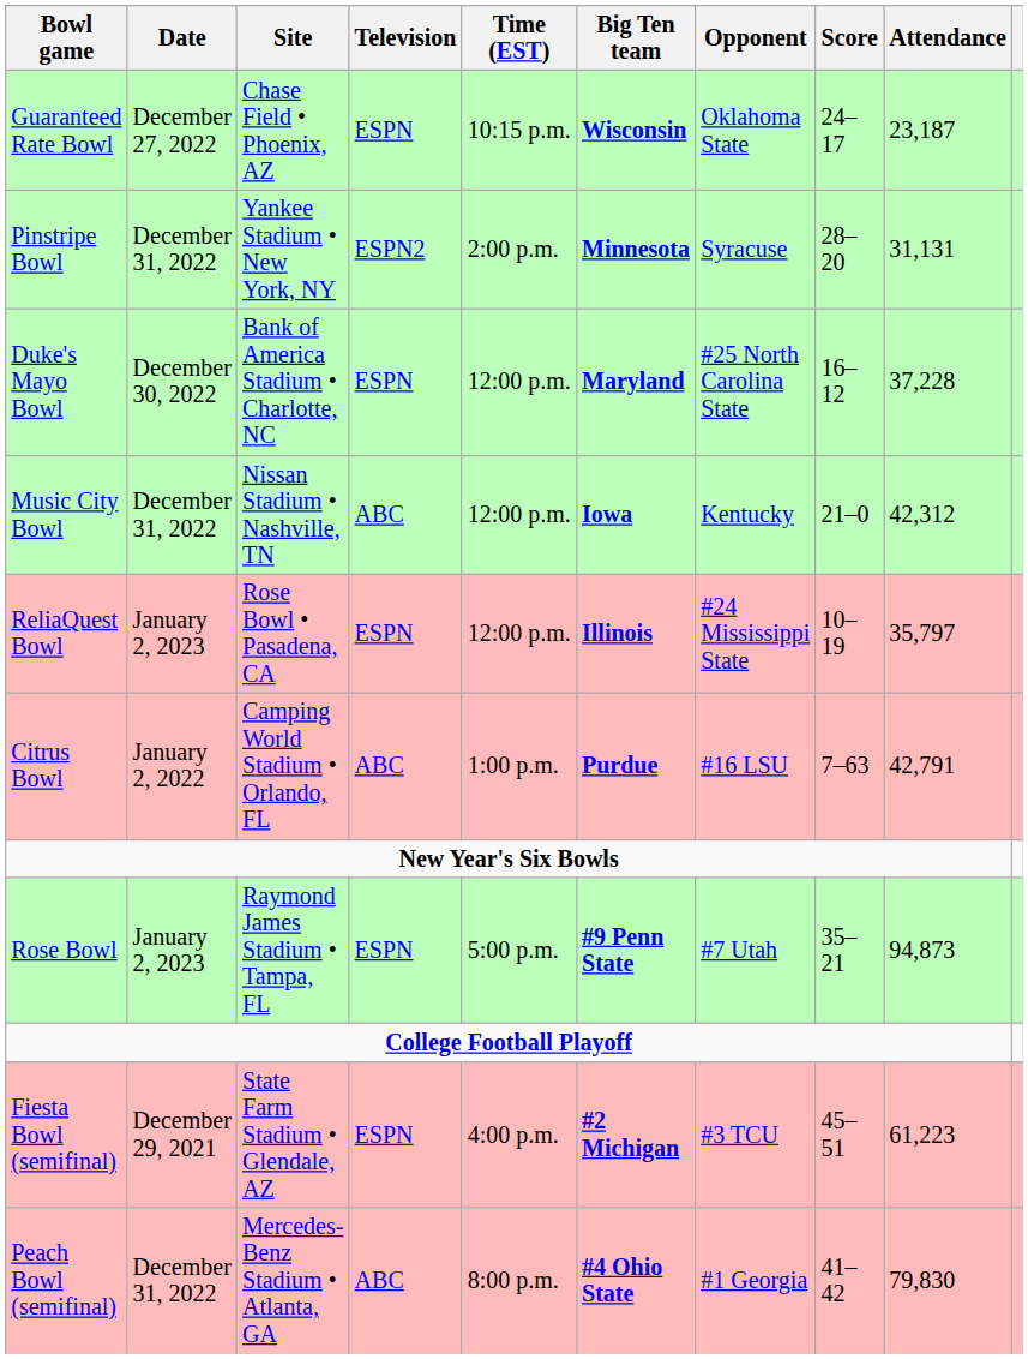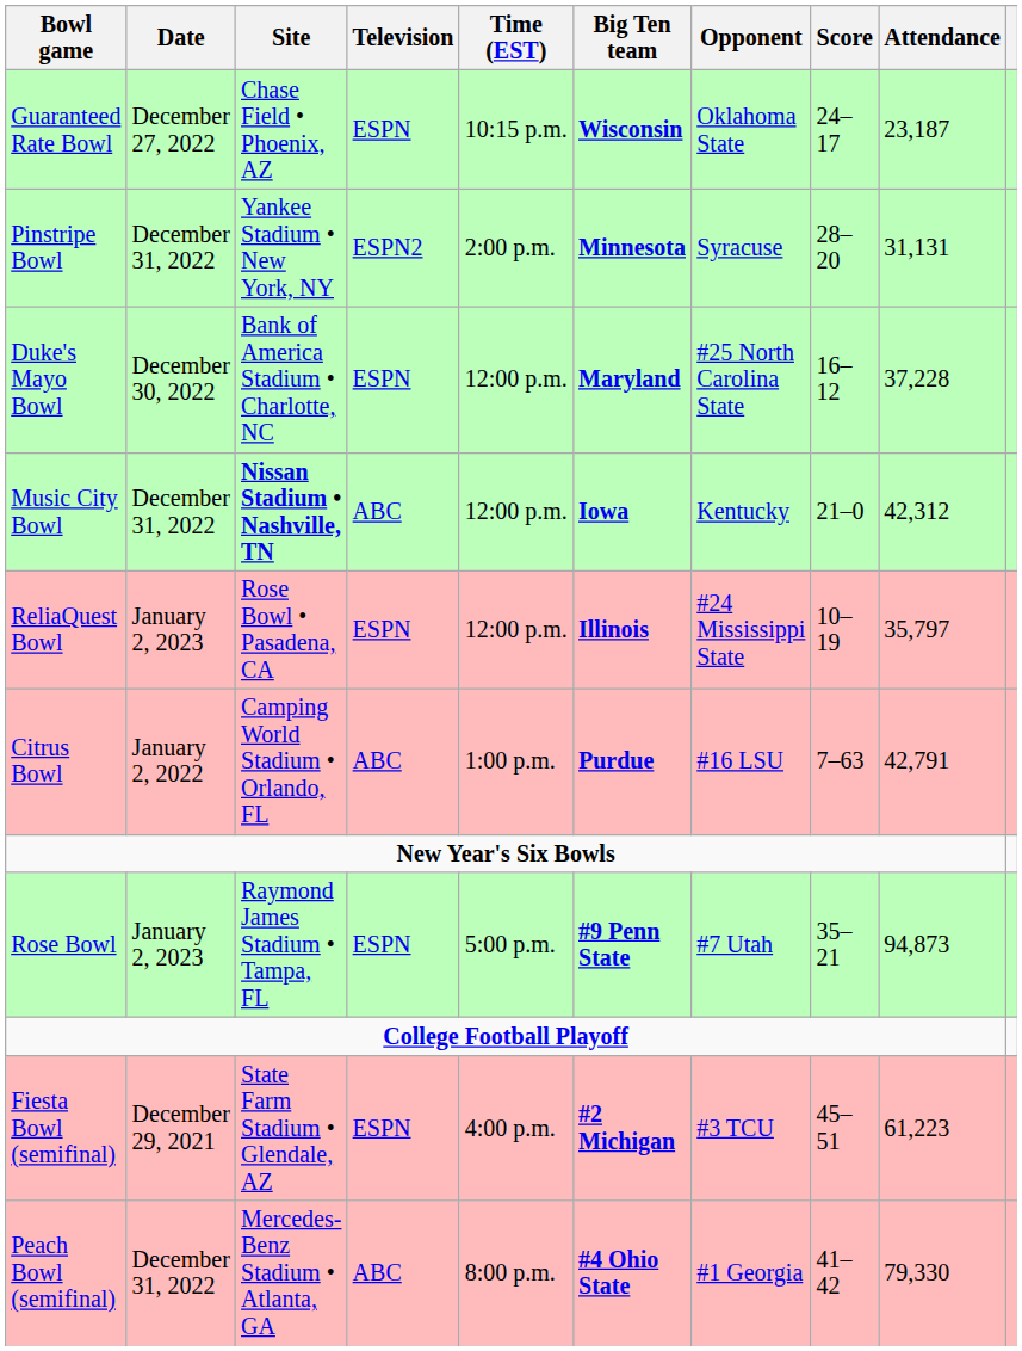 <table class="wikitable">
 <tr>
 <th>Bowl game</th>
 <th>Date</th>
 <th>Site</th>
 <th>Television</th>
 <th>Time (<a href='#'>EST</a>)</th>
 <th>Big Ten team</th>
 <th>Opponent</th>
 <th>Score</th>
 <th>Attendance</th>
 <th></th>
 </tr>
 <tr style="background:#bfb;">
 <td><a href='#'>Guaranteed Rate Bowl</a></td>
 <td>December 27, 2022</td>
 <td><a href='#'>Chase Field</a> • <a href='#'>Phoenix, AZ</a></td>
 <td><a href='#'>ESPN</a></td>
 <td>10:15 p.m.</td>
 <td><strong><a href='#'>Wisconsin</a></strong></td>
 <td><a href='#'>Oklahoma State</a></td>
 <td>24–17</td>
 <td>23,187</td>
 <td></td>
 </tr>
 <tr style="background:#bfb;">
 <td><a href='#'>Pinstripe Bowl</a></td>
 <td>December 31, 2022</td>
 <td><a href='#'>Yankee Stadium</a> • <a href='#'>New York, NY</a></td>
 <td><a href='#'>ESPN2</a></td>
 <td>2:00 p.m.</td>
 <td><strong><a href='#'>Minnesota</a></strong></td>
 <td><a href='#'>Syracuse</a></td>
 <td>28–20</td>
 <td>31,131</td>
 <td></td>
 </tr>
 <tr style="background:#bfb;">
 <td><a href='#'>Duke's Mayo Bowl</a></td>
 <td>December 30, 2022</td>
 <td><a href='#'>Bank of America Stadium</a> • <a href='#'>Charlotte, NC</a></td>
 <td><a href='#'>ESPN</a></td>
 <td>12:00 p.m.</td>
 <td><strong><a href='#'>Maryland</a></strong></td>
 <td><a href='#'>#25 North Carolina State</a></td>
 <td>16–12</td>
 <td>37,228</td>
 <td></td>
 </tr>
 <tr style="background:#bfb;">
 <td><a href='#'>Music City Bowl</a></td>
 <td>December 31, 2022</td>
-<td><a href='#'>Nissan Stadium</a> • <a href='#'>Nashville, TN</a></td>
+<td><strong><a href='#'>Nissan Stadium</a> • <a href='#'>Nashville, TN</a></strong></td>
 <td><a href='#'>ABC</a></td>
 <td>12:00 p.m.</td>
 <td><strong><a href='#'>Iowa</a></strong></td>
 <td><a href='#'>Kentucky</a></td>
 <td>21–0</td>
 <td>42,312</td>
 <td></td>
 </tr>
 <tr style="background:#fbb;">
 <td><a href='#'>ReliaQuest Bowl</a></td>
 <td>January 2, 2023</td>
 <td><a href='#'>Rose Bowl</a> • <a href='#'>Pasadena, CA</a></td>
 <td><a href='#'>ESPN</a></td>
 <td>12:00 p.m.</td>
 <td><strong><a href='#'>Illinois</a></strong></td>
 <td><a href='#'>#24 Mississippi State</a></td>
 <td>10–19</td>
 <td>35,797</td>
 <td></td>
 </tr>
 <tr style="background:#fbb;">
 <td><a href='#'>Citrus Bowl</a></td>
 <td>January 2, 2022</td>
 <td><a href='#'>Camping World Stadium</a> • <a href='#'>Orlando, FL</a></td>
 <td><a href='#'>ABC</a></td>
 <td>1:00 p.m.</td>
 <td><strong><a href='#'>Purdue</a></strong></td>
 <td><a href='#'>#16 LSU</a></td>
 <td>7–63</td>
 <td>42,791</td>
 <td></td>
 </tr>
 <tr>
 <td colspan="9" style="text-align:center;"><strong>New Year's Six Bowls</strong></td>
 </tr>
 <tr style="background:#bfb;">
 <td><a href='#'>Rose Bowl</a></td>
 <td>January 2, 2023</td>
 <td><a href='#'>Raymond James Stadium</a> • <a href='#'>Tampa, FL</a></td>
 <td><a href='#'>ESPN</a></td>
 <td>5:00 p.m.</td>
 <td><strong><a href='#'>#9 Penn State</a></strong></td>
 <td><a href='#'>#7 Utah</a></td>
 <td>35–21</td>
 <td>94,873</td>
 <td></td>
 </tr>
 <tr>
 <td colspan="9" style="text-align:center;"><strong><a href='#'>College Football Playoff</a></strong></td>
 </tr>
 <tr style="background:#fbb;">
 <td><a href='#'>Fiesta Bowl (semifinal)</a></td>
 <td>December 29, 2021</td>
 <td><a href='#'>State Farm Stadium</a> • <a href='#'>Glendale, AZ</a></td>
 <td><a href='#'>ESPN</a></td>
 <td>4:00 p.m.</td>
 <td><strong><a href='#'>#2 Michigan</a></strong></td>
 <td><a href='#'>#3 TCU</a></td>
 <td>45–51</td>
 <td>61,223</td>
 <td></td>
 </tr>
 <tr style="background:#fbb;">
 <td><a href='#'>Peach Bowl (semifinal)</a></td>
 <td>December 31, 2022</td>
 <td><a href='#'>Mercedes-Benz Stadium</a> • <a href='#'>Atlanta, GA</a></td>
 <td><a href='#'>ABC</a></td>
 <td>8:00 p.m.</td>
 <td><strong><a href='#'>#4 Ohio State</a></strong></td>
 <td><a href='#'>#1 Georgia</a></td>
 <td>41–42</td>
-<td>79,830</td>
+<td>79,330</td>
 <td></td>
 </tr>
 </table>
